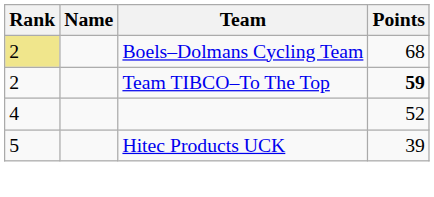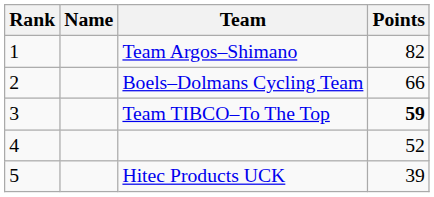 <table class=wikitable style="font-size:100%">
 <tr>
 <th>Rank</th>
 <th>Name</th>
 <th>Team</th>
 <th>Points</th>
 </tr>
 <tr>
-<td style="background: khaki;">2</td>
+<td>1</td>
 <td> </td>
-<td><a href='#'>Boels–Dolmans Cycling Team</a></td>
-<td align="right">68</td>
+<td><a href='#'>Team Argos–Shimano</a></td>
+<td align="right">82</td>
 </tr>
 <tr>
 <td>2</td>
+<td> </td>
+<td><a href='#'>Boels–Dolmans Cycling Team</a></td>
+<td align="right">66</td>
+</tr>
+<tr>
+<td>3</td>
 <td></td>
 <td><a href='#'>Team TIBCO–To The Top</a></td>
 <td align="right"><strong>59</strong></td>
 </tr>
 <tr>
 <td>4</td>
 <td> </td>
 <td></td>
 <td align="right">52</td>
 </tr>
 <tr>
 <td>5</td>
 <td></td>
 <td><a href='#'>Hitec Products UCK</a></td>
 <td align="right">39</td>
 </tr>
 </table>
